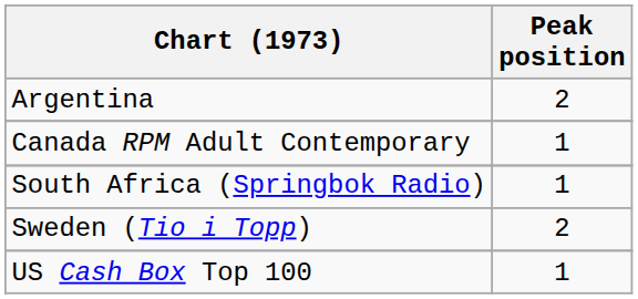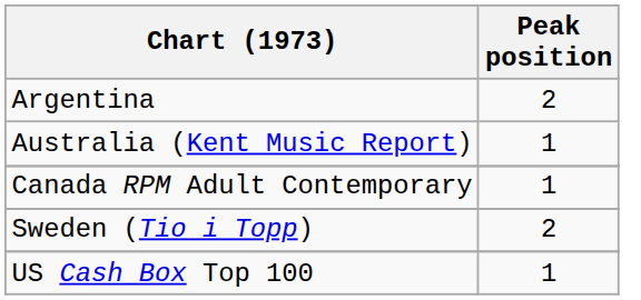 <table class="wikitable sortable">
 <tr>
 <th align="left">Chart (1973)</th>
 <th align="left">Peak<br>position</th>
 </tr>
 <tr>
 <td>Argentina</td>
 <td align="center">2</td>
+</tr>
+<tr>
+<td align="left">Australia (<a href='#'>Kent Music Report</a>)</td>
+<td style="text-align:center;">1</td>
 </tr>
 <tr>
 </tr>
 <tr>
 </tr>
 <tr>
 </tr>
 <tr>
 <td>Canada <em>RPM</em> Adult Contemporary</td>
 <td style="text-align:center;">1</td>
 </tr>
 <tr>
 </tr>
 <tr>
 </tr>
 <tr>
 </tr>
 <tr>
 </tr>
 <tr>
 </tr>
 <tr>
 </tr>
 <tr>
-<td>South Africa (<a href='#'>Springbok Radio</a>)</td>
-<td align="center">1</td>
-</tr>
-<tr>
 <td>Sweden (<em><a href='#'>Tio i Topp</a></em>)</td>
 <td align="center">2</td>
 </tr>
 <tr>
 </tr>
 <tr>
 </tr>
 <tr>
 </tr>
 <tr>
 <td>US <a href='#'><em>Cash Box</em></a> Top 100</td>
 <td style="text-align:center;">1</td>
 </tr>
 </table>
